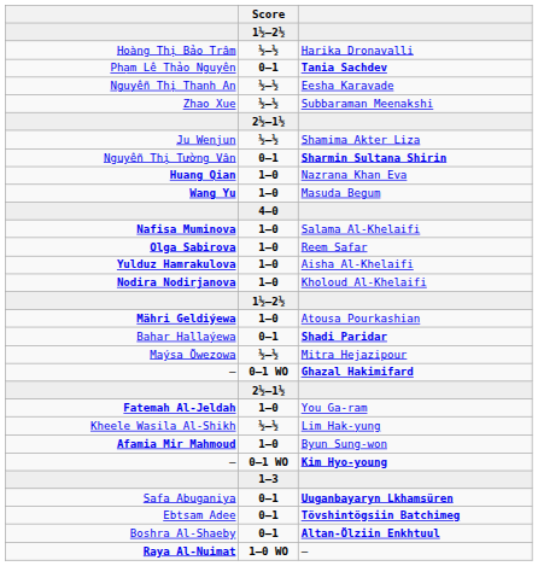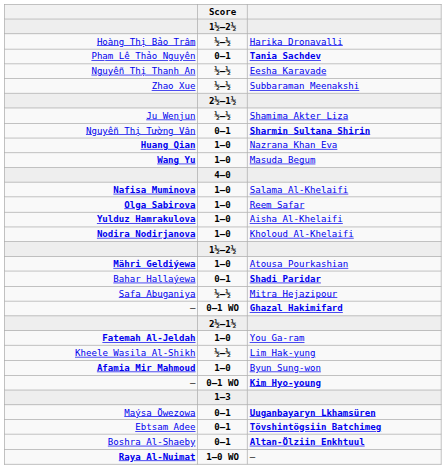 <table class="wikitable" style="text-align: center;">
 <tr>
 <th align="right" width="270"></th>
 <th width="65">Score</th>
 <th align="left" width="270"></th>
 </tr>
 <tr style="background:#eeeeee;">
 <td align=right></td>
 <td align=center><strong>1½–2½</strong></td>
 <td align=left><strong></strong></td>
 </tr>
 <tr>
 <td align=right><a href='#'>Hoàng Thị Bảo Trâm</a></td>
 <td align=center><strong>½–½</strong></td>
 <td align=left><a href='#'>Harika Dronavalli</a></td>
 </tr>
 <tr>
 <td align=right><a href='#'>Phạm Lê Thảo Nguyên</a></td>
 <td align=center><strong>0–1</strong></td>
 <td align=left><strong><a href='#'>Tania Sachdev</a></strong></td>
 </tr>
 <tr>
 <td align=right><a href='#'>Nguyễn Thị Thanh An</a></td>
 <td align=center><strong>½–½</strong></td>
 <td align=left><a href='#'>Eesha Karavade</a></td>
 </tr>
 <tr>
 <td align=right><a href='#'>Zhao Xue</a></td>
 <td align=center><strong>½–½</strong></td>
 <td align=left><a href='#'>Subbaraman Meenakshi</a></td>
 </tr>
 <tr style="background:#eeeeee;">
 <td align=right><strong></strong></td>
 <td align=center><strong>2½–1½</strong></td>
 <td align=left></td>
 </tr>
 <tr>
 <td align=right><a href='#'>Ju Wenjun</a></td>
 <td align=center><strong>½–½</strong></td>
 <td align=left><a href='#'>Shamima Akter Liza</a></td>
 </tr>
 <tr>
 <td align=right><a href='#'>Nguyễn Thị Tường Vân</a></td>
 <td align=center><strong>0–1</strong></td>
 <td align=left><strong><a href='#'>Sharmin Sultana Shirin</a></strong></td>
 </tr>
 <tr>
 <td align=right><strong><a href='#'>Huang Qian</a></strong></td>
 <td align=center><strong>1–0</strong></td>
 <td align=left><a href='#'>Nazrana Khan Eva</a></td>
 </tr>
 <tr>
 <td align=right><strong><a href='#'>Wang Yu</a></strong></td>
 <td align=center><strong>1–0</strong></td>
 <td align=left><a href='#'>Masuda Begum</a></td>
 </tr>
 <tr style="background:#eeeeee;">
 <td align=right><strong></strong></td>
 <td align=center><strong>4–0</strong></td>
 <td align=left></td>
 </tr>
 <tr>
 <td align=right><strong><a href='#'>Nafisa Muminova</a></strong></td>
 <td align=center><strong>1–0</strong></td>
 <td align=left><a href='#'>Salama Al-Khelaifi</a></td>
 </tr>
 <tr>
 <td align=right><strong><a href='#'>Olga Sabirova</a></strong></td>
 <td align=center><strong>1–0</strong></td>
 <td align=left><a href='#'>Reem Safar</a></td>
 </tr>
 <tr>
 <td align=right><strong><a href='#'>Yulduz Hamrakulova</a></strong></td>
 <td align=center><strong>1–0</strong></td>
 <td align=left><a href='#'>Aisha Al-Khelaifi</a></td>
 </tr>
 <tr>
 <td align=right><strong><a href='#'>Nodira Nodirjanova</a></strong></td>
 <td align=center><strong>1–0</strong></td>
 <td align=left><a href='#'>Kholoud Al-Khelaifi</a></td>
 </tr>
 <tr style="background:#eeeeee;">
 <td align=right></td>
 <td align=center><strong>1½–2½</strong></td>
 <td align=left><strong></strong></td>
 </tr>
 <tr>
 <td align=right><strong><a href='#'>Mähri Geldiýewa</a></strong></td>
 <td align=center><strong>1–0</strong></td>
 <td align=left><a href='#'>Atousa Pourkashian</a></td>
 </tr>
 <tr>
 <td align=right><a href='#'>Bahar Hallaýewa</a></td>
 <td align=center><strong>0–1</strong></td>
 <td align=left><strong><a href='#'>Shadi Paridar</a></strong></td>
 </tr>
 <tr>
-<td align=right><a href='#'>Maýsa Öwezowa</a></td>
+<td align=right><a href='#'>Safa Abuganiya</a></td>
 <td align=center><strong>½–½</strong></td>
 <td align=left><a href='#'>Mitra Hejazipour</a></td>
 </tr>
 <tr>
 <td align=right>—</td>
 <td align=center><strong>0–1 WO</strong></td>
 <td align=left><strong><a href='#'>Ghazal Hakimifard</a></strong></td>
 </tr>
 <tr style="background:#eeeeee;">
 <td align=right><strong></strong></td>
 <td align=center><strong>2½–1½</strong></td>
 <td align=left></td>
 </tr>
 <tr>
 <td align=right><strong><a href='#'>Fatemah Al-Jeldah</a></strong></td>
 <td align=center><strong>1–0</strong></td>
 <td align=left><a href='#'>You Ga-ram</a></td>
 </tr>
 <tr>
 <td align=right><a href='#'>Kheele Wasila Al-Shikh</a></td>
 <td align=center><strong>½–½</strong></td>
 <td align=left><a href='#'>Lim Hak-yung</a></td>
 </tr>
 <tr>
 <td align=right><strong><a href='#'>Afamia Mir Mahmoud</a></strong></td>
 <td align=center><strong>1–0</strong></td>
 <td align=left><a href='#'>Byun Sung-won</a></td>
 </tr>
 <tr>
 <td align=right>—</td>
 <td align=center><strong>0–1 WO</strong></td>
 <td align=left><strong><a href='#'>Kim Hyo-young</a></strong></td>
 </tr>
 <tr style="background:#eeeeee;">
 <td align=right></td>
 <td align=center><strong>1–3</strong></td>
 <td align=left><strong></strong></td>
 </tr>
 <tr>
-<td align=right><a href='#'>Safa Abuganiya</a></td>
+<td align=right><a href='#'>Maýsa Öwezowa</a></td>
 <td align=center><strong>0–1</strong></td>
 <td align=left><strong><a href='#'>Uuganbayaryn Lkhamsüren</a></strong></td>
 </tr>
 <tr>
 <td align=right><a href='#'>Ebtsam Adee</a></td>
 <td align=center><strong>0–1</strong></td>
 <td align=left><strong><a href='#'>Tövshintögsiin Batchimeg</a></strong></td>
 </tr>
 <tr>
 <td align=right><a href='#'>Boshra Al-Shaeby</a></td>
 <td align=center><strong>0–1</strong></td>
 <td align=left><strong><a href='#'>Altan-Ölziin Enkhtuul</a></strong></td>
 </tr>
 <tr>
 <td align=right><strong><a href='#'>Raya Al-Nuimat</a></strong></td>
 <td align=center><strong>1–0 WO</strong></td>
 <td align=left>—</td>
 </tr>
 </table>
